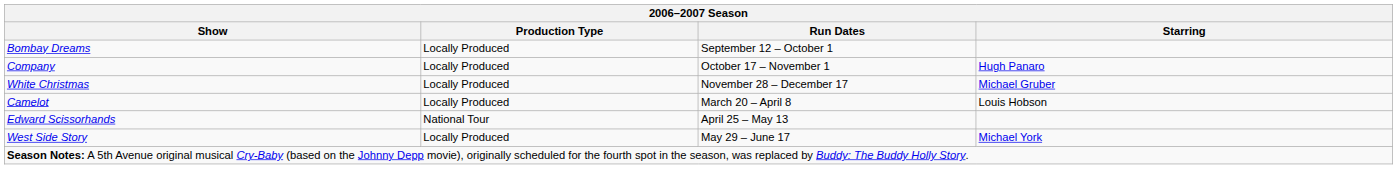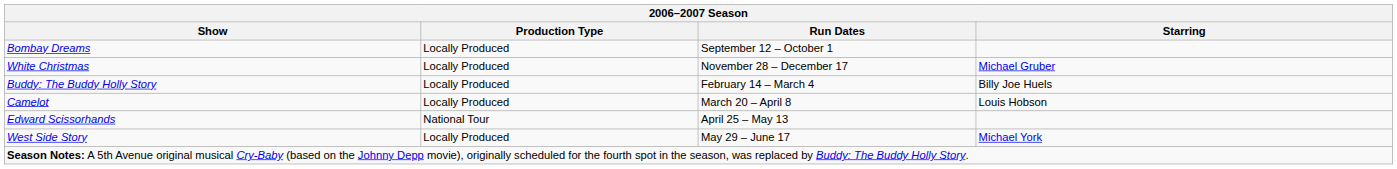 <table class="wikitable collapsible autocollapse" width="100%">
 <tr>
 <th colspan="4">2006–2007 Season</th>
 </tr>
 <tr>
 <th width=30%>Show</th>
 <th width=20%>Production Type</th>
 <th width=20%>Run Dates</th>
 <th width=30%>Starring</th>
 </tr>
 <tr>
 <td><em><a href='#'>Bombay Dreams</a></em></td>
 <td>Locally Produced</td>
 <td>September 12 – October 1</td>
 <td></td>
 </tr>
 <tr>
-<td><em><a href='#'>Company</a></em></td>
-<td>Locally Produced</td>
-<td>October 17 – November 1</td>
-<td><a href='#'>Hugh Panaro</a></td>
-</tr>
-<tr>
 <td><em><a href='#'>White Christmas</a></em></td>
 <td>Locally Produced</td>
 <td>November 28 – December 17</td>
 <td><a href='#'>Michael Gruber</a></td>
+</tr>
+<tr>
+<td><em><a href='#'>Buddy: The Buddy Holly Story</a></em></td>
+<td>Locally Produced</td>
+<td>February 14 – March 4</td>
+<td>Billy Joe Huels</td>
 </tr>
 <tr>
 <td><em><a href='#'>Camelot</a></em></td>
 <td>Locally Produced</td>
 <td>March 20 – April 8</td>
 <td>Louis Hobson</td>
 </tr>
 <tr>
 <td><em><a href='#'>Edward Scissorhands</a></em></td>
 <td>National Tour</td>
 <td>April 25 – May 13</td>
 <td></td>
 </tr>
 <tr>
 <td><em><a href='#'>West Side Story</a></em></td>
 <td>Locally Produced</td>
 <td>May 29 – June 17</td>
 <td><a href='#'>Michael York</a></td>
 </tr>
 <tr>
 <td colspan="4"><strong>Season Notes:</strong> A 5th Avenue original musical <em><a href='#'>Cry-Baby</a></em> (based on the <a href='#'>Johnny Depp</a> movie), originally scheduled for the fourth spot in the season, was replaced by <em><a href='#'>Buddy: The Buddy Holly Story</a></em>.</td>
 </tr>
 </table>
